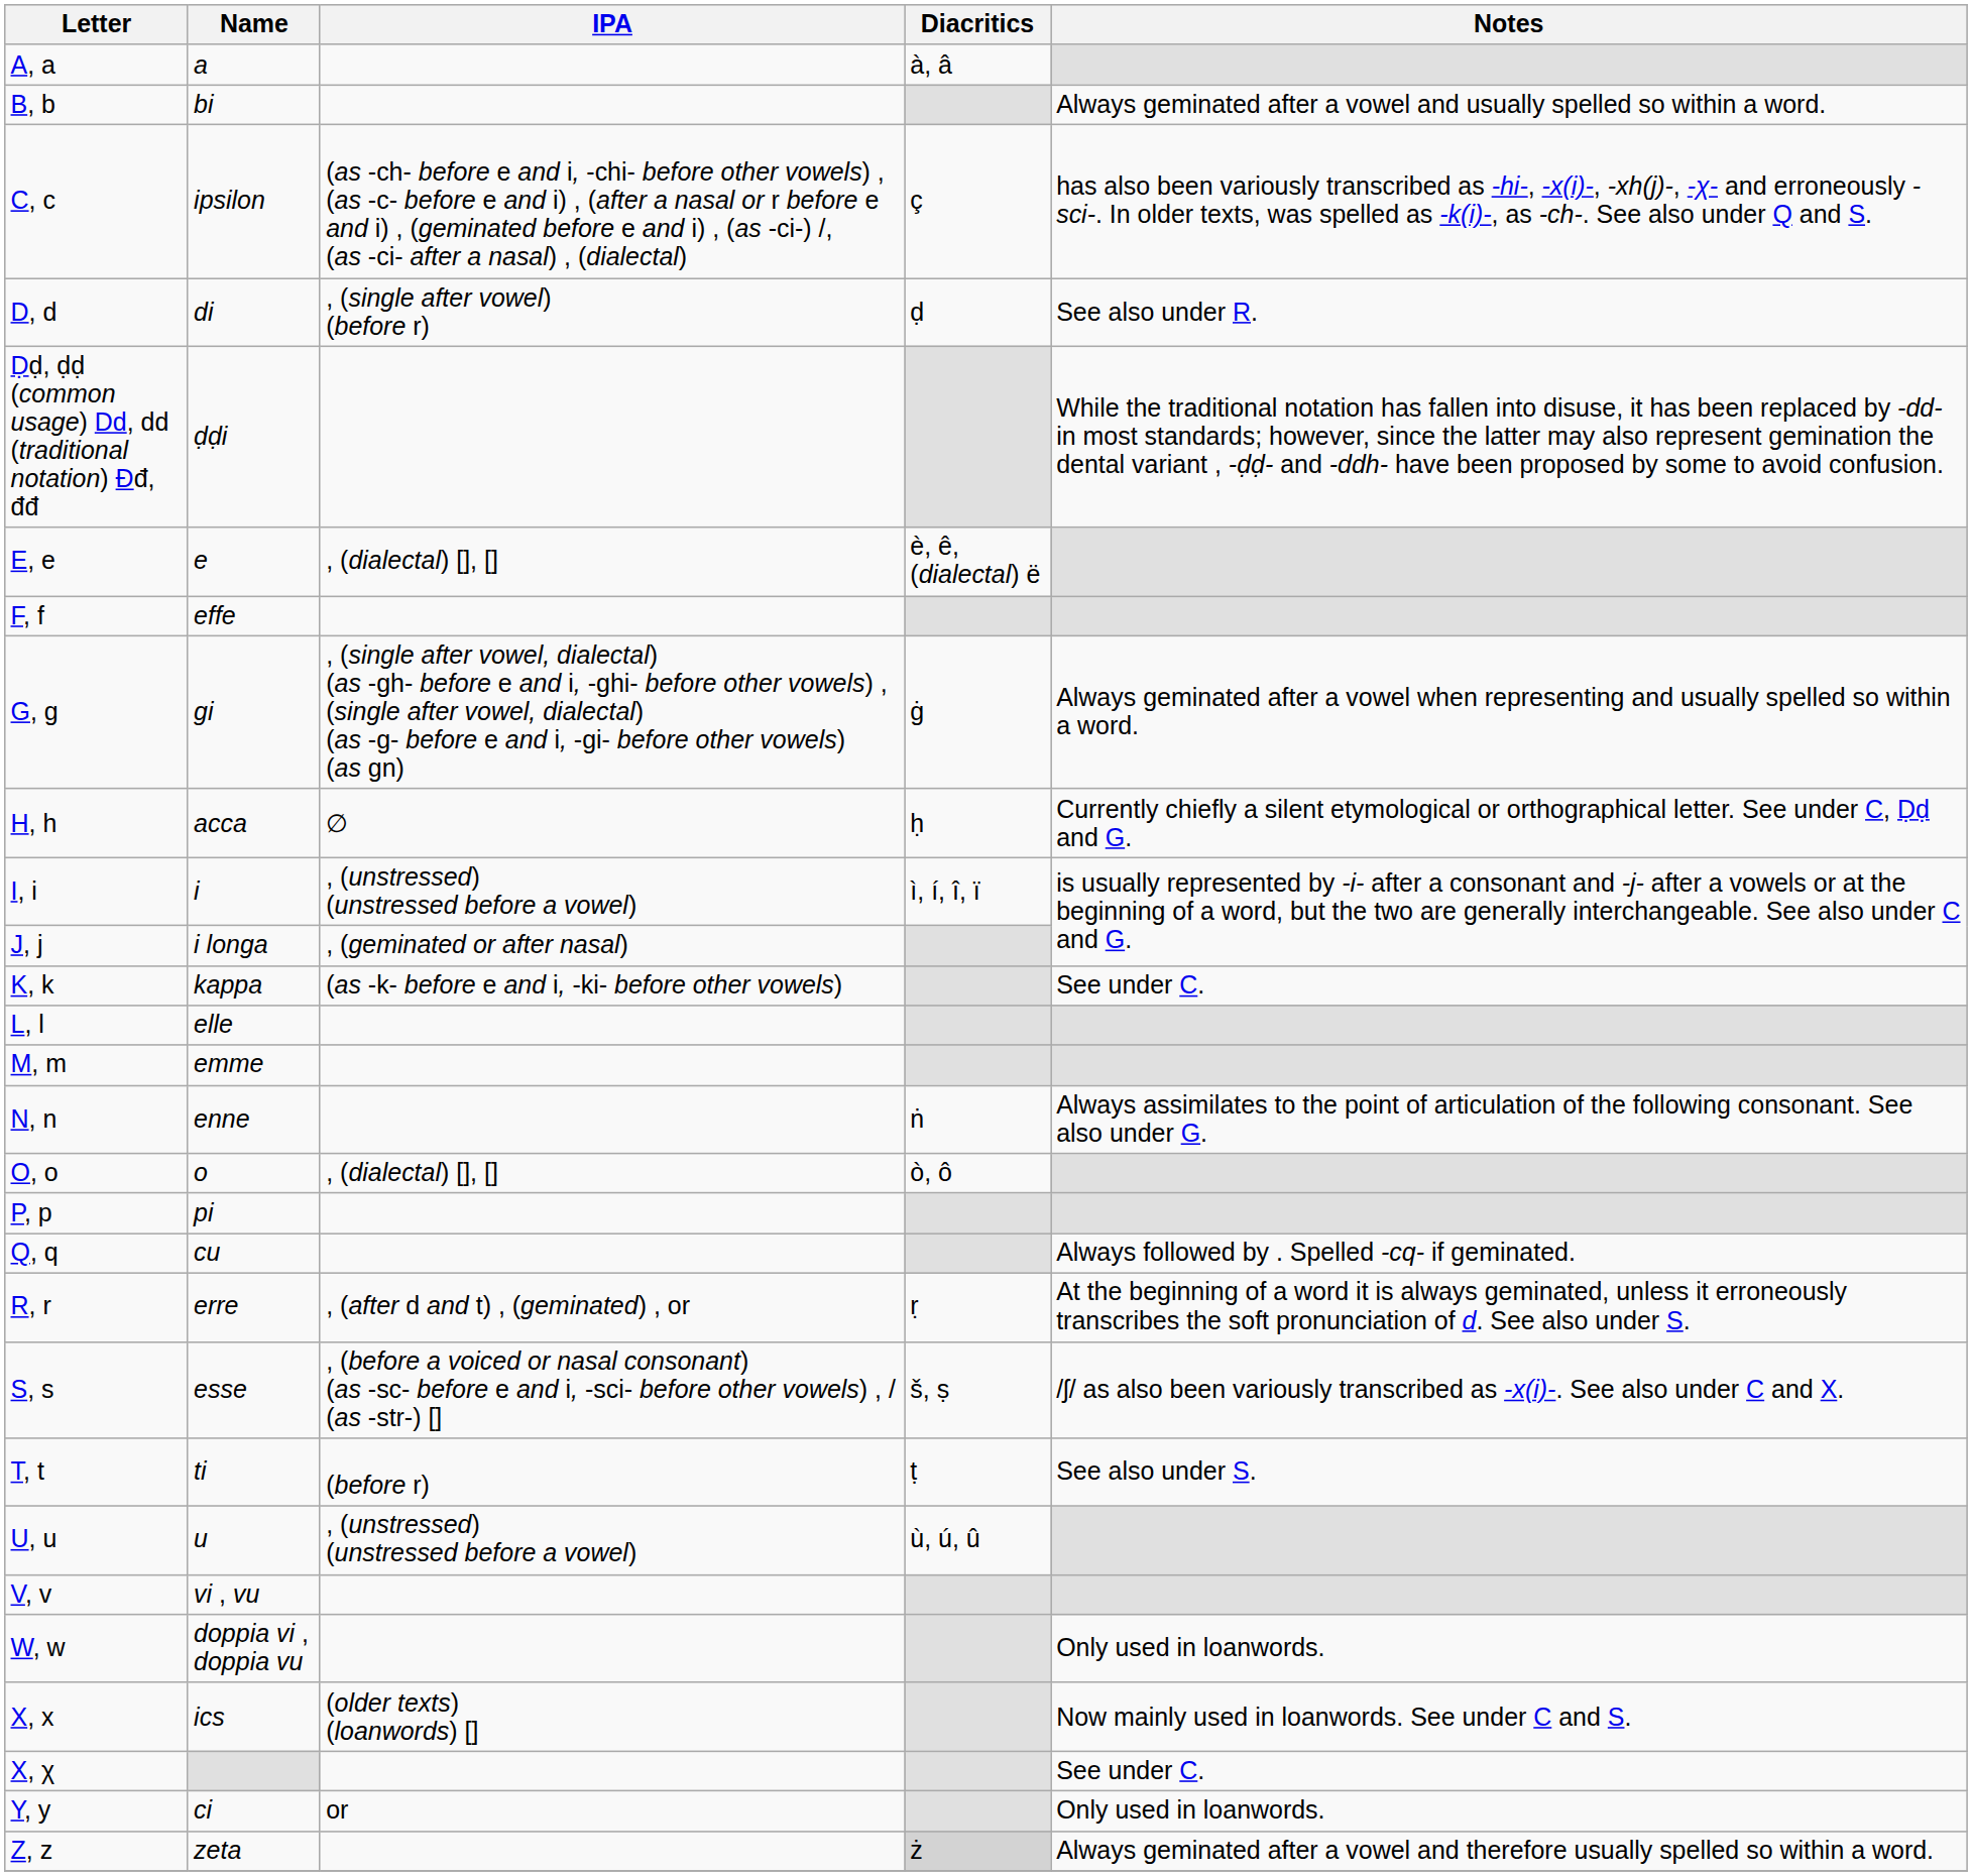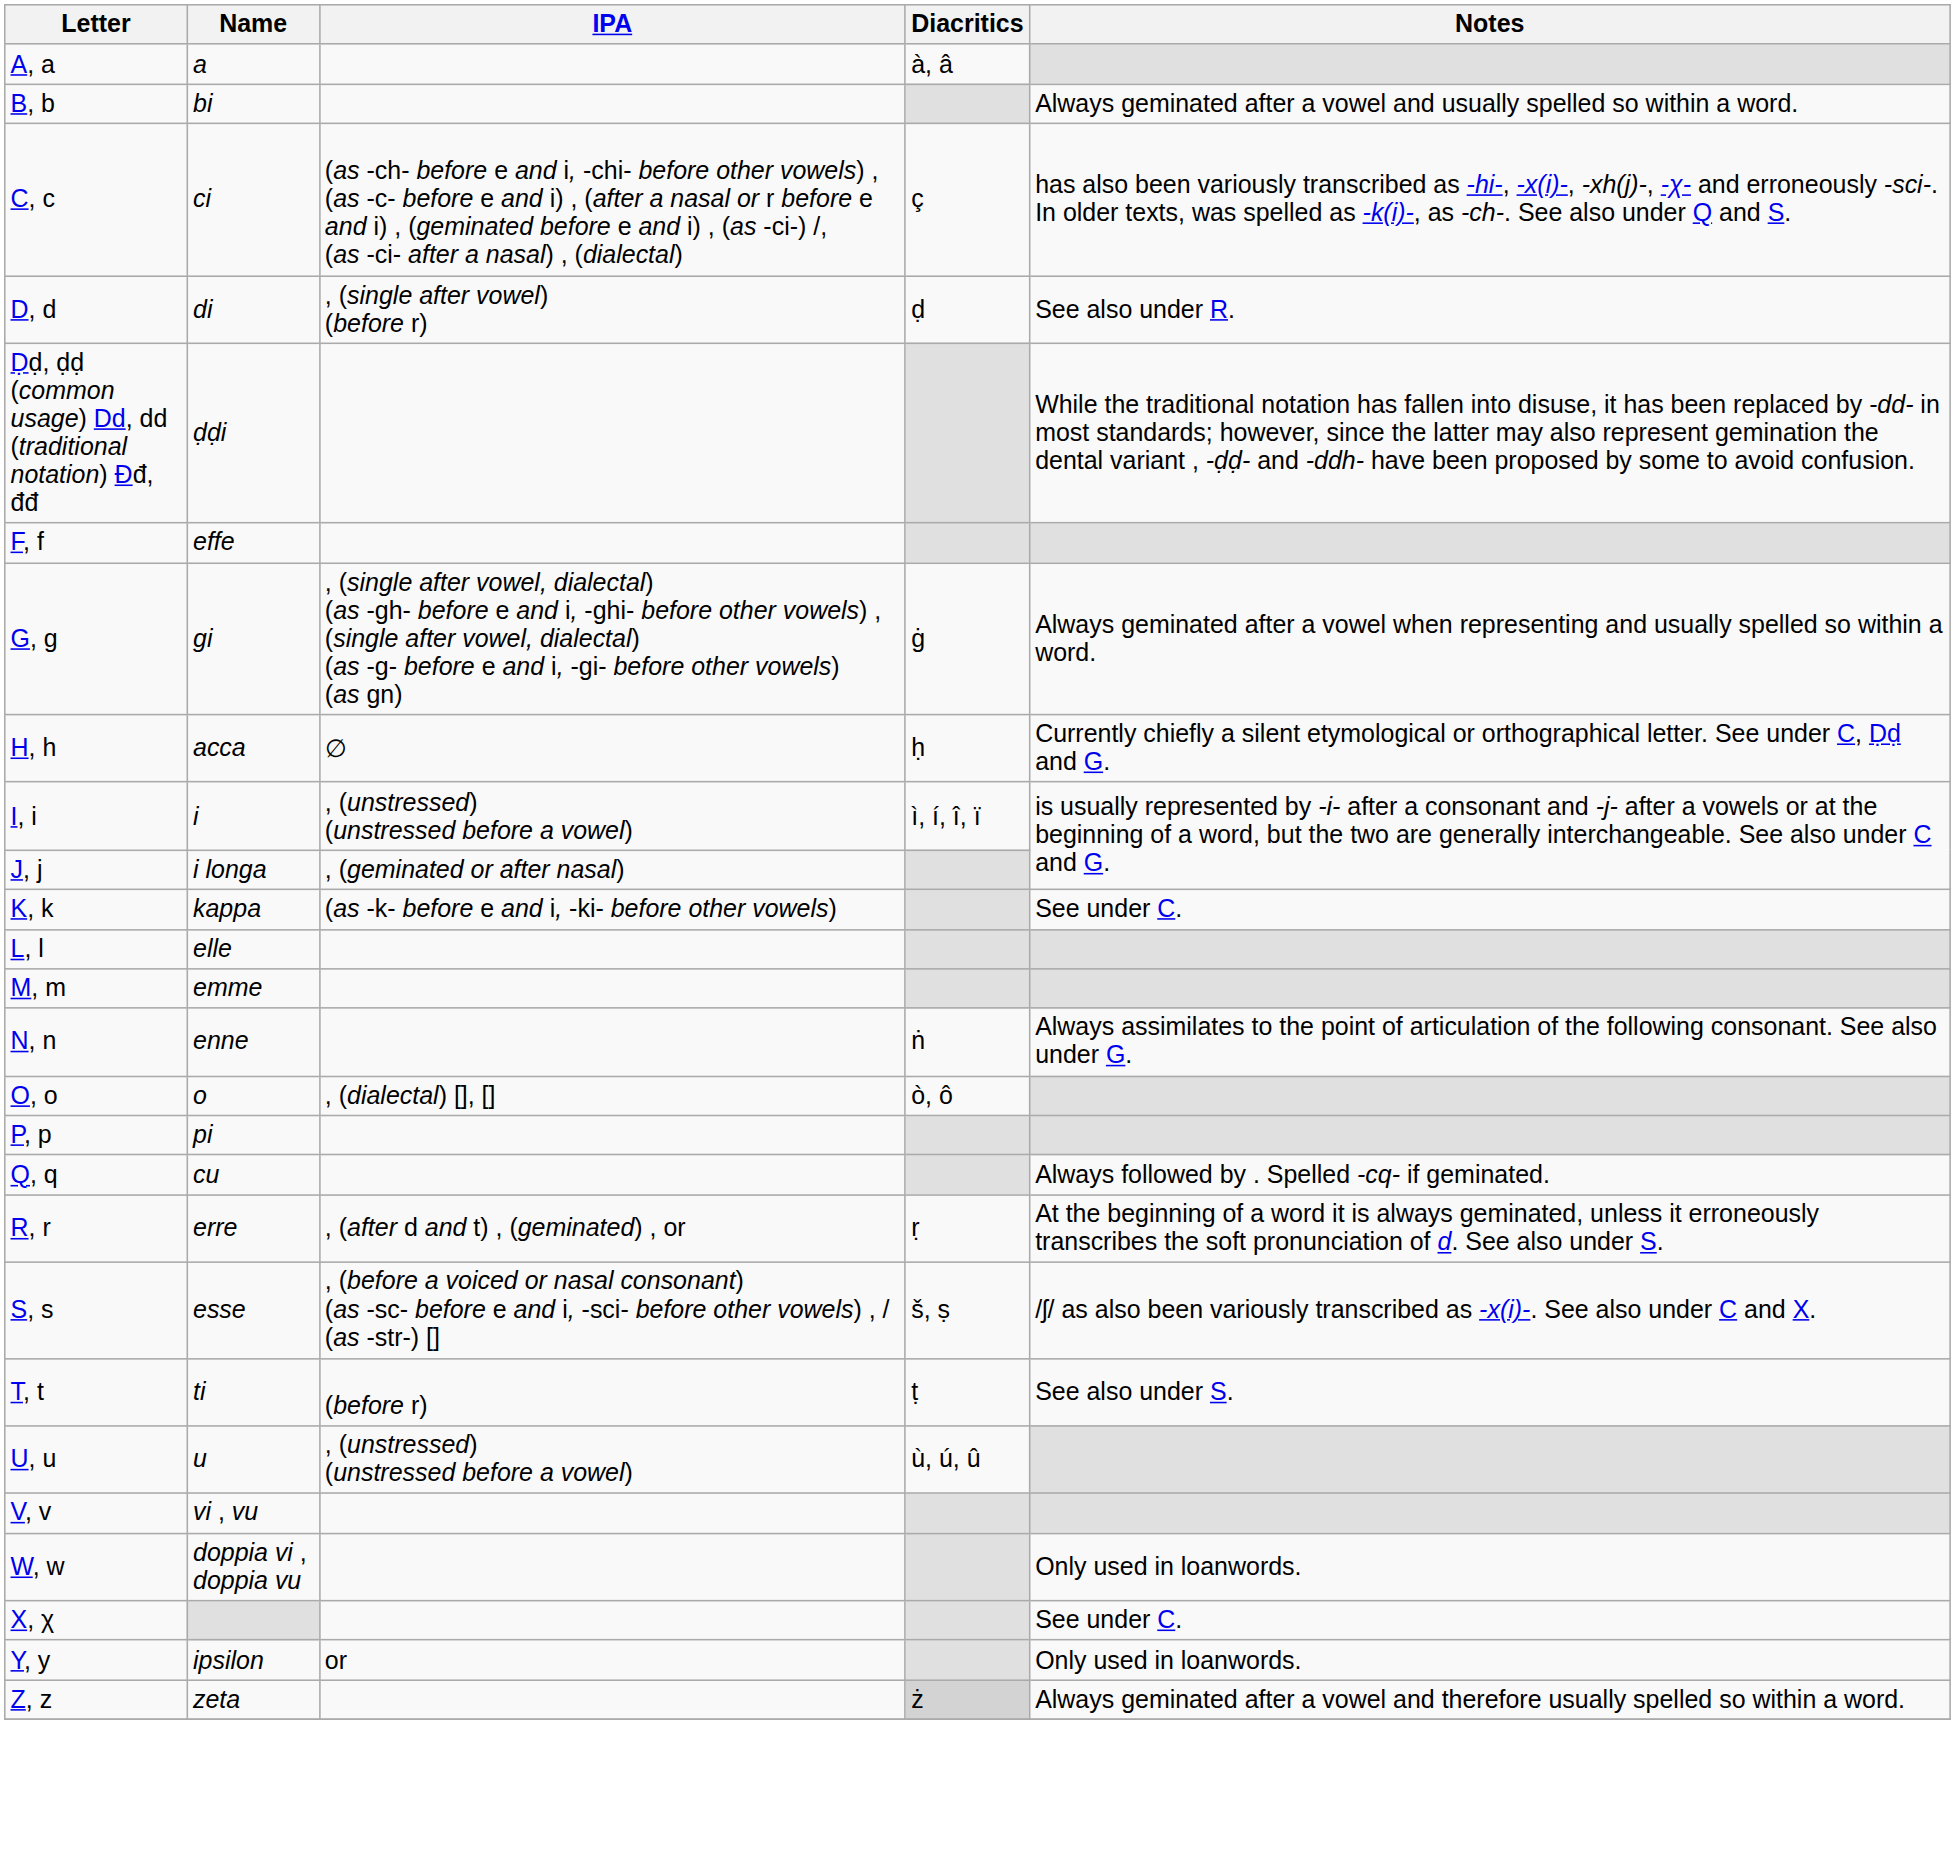 <table class="wikitable">
 <tr>
 <th>Letter</th>
 <th>Name</th>
 <th><a href='#'>IPA</a></th>
 <th>Diacritics</th>
 <th>Notes</th>
 </tr>
 <tr>
 <td><a href='#'>A</a>, a</td>
 <td><em>a</em> </td>
 <td></td>
 <td>à, â</td>
 <td style="background-color:#E0E0E0"></td>
 </tr>
 <tr>
 <td><a href='#'>B</a>, b</td>
 <td><em>bi</em> </td>
 <td></td>
 <td style="background-color:#E0E0E0"></td>
 <td>Always geminated after a vowel and usually spelled so within a word.</td>
 </tr>
 <tr>
 <td><a href='#'>C</a>, c</td>
-<td><em>ipsilon</em> </td>
+<td><em>ci</em> </td>
 <td><br>(<em>as </em>-ch-<em> before </em>e<em> and </em>i<em>, </em>-chi-<em> before other vowels</em>) , (<em>as</em> -c- <em>before</em> e <em>and</em> i) , (<em>after a nasal or </em>r<em> before</em> e <em>and</em> i) , (<em>geminated before</em> e <em>and</em> i) , (<em>as</em> -ci-) /, <br>(<em>as</em> -ci- <em>after a nasal</em>)  , (<em>dialectal</em>) <br></td>
 <td>ç</td>
 <td> has also been variously transcribed as <a href='#'><em>-hi-</em></a>, <a href='#'><em>-x(i)-</em></a>, <em>-xh(j)-</em>, <a href='#'><em>-χ-</em></a> and erroneously <em>-sci-</em>. In older texts,  was spelled as <a href='#'><em>-k(i)-</em></a>,  as <em>-ch-</em>. See also under <a href='#'>Q</a> and <a href='#'>S</a>.</td>
 </tr>
 <tr>
 <td><a href='#'>D</a>, d</td>
 <td><em>di</em> </td>
 <td>, (<em>single after vowel</em>) <br>(<em>before</em> r) </td>
 <td>ḍ</td>
 <td>See also under <a href='#'>R</a>.</td>
 </tr>
 <tr>
 <td><a href='#'>Ḍ</a>ḍ, ḍḍ<br>(<em>common usage</em>) <a href='#'>Dd</a>, dd<br>(<em>traditional notation</em>) <a href='#'>Đ</a>đ, đđ</td>
 <td><em>ḍḍi</em> </td>
 <td></td>
 <td style="background-color:#E0E0E0"></td>
 <td>While the traditional notation has fallen into disuse, it has been replaced by <em>-dd-</em> in most standards; however, since the latter may also represent gemination the dental variant , <em>-ḍḍ-</em> and <em>-ddh-</em> have been proposed by some to avoid confusion.</td>
-</tr>
-<tr>
-<td><a href='#'>E</a>, e</td>
-<td><em>e</em> </td>
-<td>, (<em>dialectal</em>) [], []</td>
-<td>è, ê, (<em>dialectal</em>) ë</td>
-<td style="background-color:#E0E0E0"></td>
 </tr>
 <tr>
 <td><a href='#'>F</a>, f</td>
 <td><em>effe</em> </td>
 <td></td>
 <td style="background-color:#E0E0E0"></td>
 <td style="background-color:#E0E0E0"></td>
 </tr>
 <tr>
 <td><a href='#'>G</a>, g</td>
 <td><em>gi</em> </td>
 <td>, (<em>single after vowel, dialectal</em>) <br>(<em>as </em>-gh-<em> before </em>e<em> and </em>i<em>, </em>-ghi-<em> before other vowels</em>) , (<em>single after vowel, dialectal</em>) <br>(<em>as </em>-g-<em> before </em>e<em> and </em>i<em>, </em>-gi-<em> before other vowels</em>) <br>(<em>as</em> gn) </td>
 <td>ġ</td>
 <td>Always geminated after a vowel when representing  and usually spelled so within a word.</td>
 </tr>
 <tr>
 <td><a href='#'>H</a>, h</td>
 <td><em>acca</em> </td>
 <td>∅<br></td>
 <td>ḥ</td>
 <td>Currently chiefly a silent etymological or orthographical letter. See under <a href='#'>C</a>, <a href='#'>Ḍḍ</a> and <a href='#'>G</a>.</td>
 </tr>
 <tr>
 <td><a href='#'>I</a>, i</td>
 <td><em>i</em> </td>
 <td>, (<em>unstressed</em>) <br>(<em>unstressed before a vowel</em>) </td>
 <td>ì, í, î, ï</td>
 <td rowspan="2"> is usually represented by <em>-i-</em> after a consonant and <em>-j-</em> after a vowels or at the beginning of a word, but the two are generally interchangeable. See also under <a href='#'>C</a> and <a href='#'>G</a>.</td>
 </tr>
 <tr>
 <td><a href='#'>J</a>, j</td>
 <td><em>i longa</em> </td>
 <td>, (<em>geminated or after nasal</em>) </td>
 <td style="background-color:#E0E0E0"></td>
 </tr>
 <tr>
 <td><a href='#'>K</a>, k</td>
 <td><em>kappa</em> </td>
 <td> (<em>as </em>-k-<em> before </em>e<em> and </em>i<em>, </em>-ki-<em> before other vowels</em>)</td>
 <td style="background-color:#E0E0E0"></td>
 <td>See under <a href='#'>C</a>.</td>
 </tr>
 <tr>
 <td><a href='#'>L</a>, l</td>
 <td><em>elle</em> </td>
 <td></td>
 <td style="background-color:#E0E0E0"></td>
 <td style="background-color:#E0E0E0"></td>
 </tr>
 <tr>
 <td><a href='#'>M</a>, m</td>
 <td><em>emme</em> </td>
 <td></td>
 <td style="background-color:#E0E0E0"></td>
 <td style="background-color:#E0E0E0"></td>
 </tr>
 <tr>
 <td><a href='#'>N</a>, n</td>
 <td><em>enne</em> </td>
 <td></td>
 <td>ṅ</td>
 <td>Always assimilates to the point of articulation of the following consonant. See also under <a href='#'>G</a>.</td>
 </tr>
 <tr>
 <td><a href='#'>O</a>, o</td>
 <td><em>o</em> </td>
 <td>, (<em>dialectal</em>) [], []</td>
 <td>ò, ô</td>
 <td style="background-color:#E0E0E0"></td>
 </tr>
 <tr>
 <td><a href='#'>P</a>, p</td>
 <td><em>pi</em> </td>
 <td></td>
 <td style="background-color:#E0E0E0"></td>
 <td style="background-color:#E0E0E0"></td>
 </tr>
 <tr>
 <td><a href='#'>Q</a>, q</td>
 <td><em>cu</em> </td>
 <td></td>
 <td style="background-color:#E0E0E0"></td>
 <td>Always followed by . Spelled <em>-cq-</em> if geminated.</td>
 </tr>
 <tr>
 <td><a href='#'>R</a>, r</td>
 <td><em>erre</em> </td>
 <td>, (<em>after</em> d <em>and</em> t) , (<em>geminated</em>) ,  or </td>
 <td>ṛ</td>
 <td>At the beginning of a word it is always geminated, unless it erroneously transcribes the soft pronunciation of <a href='#'><em>d</em></a>. See also under <a href='#'>S</a>.</td>
 </tr>
 <tr>
 <td><a href='#'>S</a>, s</td>
 <td><em>esse</em> </td>
 <td>, (<em>before a voiced or nasal consonant</em>) <br>(<em>as </em>-sc-<em> before </em>e<em> and </em>i<em>, </em>-sci-<em> before other vowels</em>) , /<br>(<em>as</em> -str-) []</td>
 <td>š, ṣ</td>
 <td>/ʃ/ as also been variously transcribed as <a href='#'><em>-x(i)-</em></a>. See also under <a href='#'>C</a> and <a href='#'>X</a>.</td>
 </tr>
 <tr>
 <td><a href='#'>T</a>, t</td>
 <td><em>ti</em> </td>
 <td><br>(<em>before</em> r) </td>
 <td>ṭ</td>
 <td>See also under <a href='#'>S</a>.</td>
 </tr>
 <tr>
 <td><a href='#'>U</a>, u</td>
 <td><em>u</em> </td>
 <td>, (<em>unstressed</em>) <br>(<em>unstressed before a vowel</em>) </td>
 <td>ù, ú, û</td>
 <td style="background-color:#E0E0E0"></td>
 </tr>
 <tr>
 <td><a href='#'>V</a>, v</td>
 <td><em>vi</em> , <em>vu</em> </td>
 <td></td>
 <td style="background-color:#E0E0E0"></td>
 <td style="background-color:#E0E0E0"></td>
 </tr>
 <tr>
 <td><a href='#'>W</a>, w</td>
 <td><em>doppia vi</em> , <em>doppia vu</em> </td>
 <td></td>
 <td style="background-color:#E0E0E0"></td>
 <td>Only used in loanwords.</td>
 </tr>
 <tr>
-<td><a href='#'>X</a>, x</td>
-<td><em>ics</em> </td>
-<td>(<em>older texts</em>) <br>(<em>loanwords</em>) []</td>
-<td style="background-color:#E0E0E0"></td>
-<td>Now mainly used in loanwords. See under <a href='#'>C</a> and <a href='#'>S</a>.</td>
-</tr>
-<tr>
 <td><a href='#'>X</a>, χ</td>
 <td style="background-color:#E0E0E0"></td>
 <td></td>
 <td style="background-color:#E0E0E0"></td>
 <td>See under <a href='#'>C</a>.</td>
 </tr>
 <tr>
 <td><a href='#'>Y</a>, y</td>
-<td><em>ci</em> </td>
+<td><em>ipsilon</em> </td>
 <td> or </td>
 <td style="background-color:#E0E0E0"></td>
 <td>Only used in loanwords.</td>
 </tr>
 <tr>
 <td><a href='#'>Z</a>, z</td>
 <td><em>zeta</em> </td>
 <td></td>
 <td style="background: lightgrey;">ż</td>
 <td>Always geminated after a vowel and therefore usually spelled so within a word.</td>
 </tr>
 <tr>
 </tr>
 </table>
